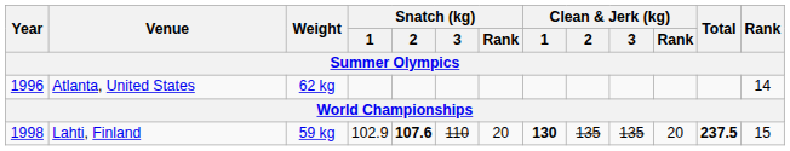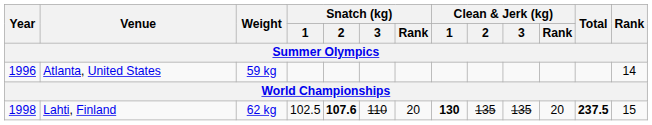 <table class="wikitable" style="text-align:center;">
 <tr>
 <th rowspan=2 width=40>Year</th>
 <th rowspan=2 width=250>Venue</th>
 <th rowspan=2 width=60>Weight</th>
 <th colspan=4>Snatch (kg)</th>
 <th colspan=4>Clean & Jerk (kg)</th>
 <th rowspan=2 width=40>Total</th>
 <th rowspan=2 width=40>Rank</th>
 </tr>
 <tr>
 <th width=40>1</th>
 <th width=40>2</th>
 <th width=40>3</th>
 <th width=40>Rank</th>
 <th width=40>1</th>
 <th width=40>2</th>
 <th width=40>3</th>
 <th width=40>Rank</th>
 </tr>
 <tr>
 <th colspan=13><a href='#'>Summer Olympics</a></th>
 </tr>
 <tr>
 <td><a href='#'>1996</a></td>
 <td align=left> <a href='#'>Atlanta</a>, <a href='#'>United States</a></td>
-<td><a href='#'>62 kg</a></td>
+<td><a href='#'>59 kg</a></td>
 <td></td>
 <td></td>
 <td></td>
 <td></td>
 <td></td>
 <td></td>
 <td></td>
 <td></td>
 <td></td>
 <td>14</td>
 </tr>
 <tr>
 <th colspan=13><a href='#'>World Championships</a></th>
 </tr>
 <tr>
 <td><a href='#'>1998</a></td>
 <td align=left> <a href='#'>Lahti</a>, <a href='#'>Finland</a></td>
-<td><a href='#'>59 kg</a></td>
-<td>102.9</td>
+<td><a href='#'>62 kg</a></td>
+<td>102.5</td>
 <td><strong>107.6</strong></td>
 <td><s>110 </s></td>
 <td>20</td>
 <td><strong>130</strong></td>
 <td><s>135 </s></td>
 <td><s>135 </s></td>
 <td>20</td>
 <td><strong>237.5</strong></td>
 <td>15</td>
 </tr>
 </table>
